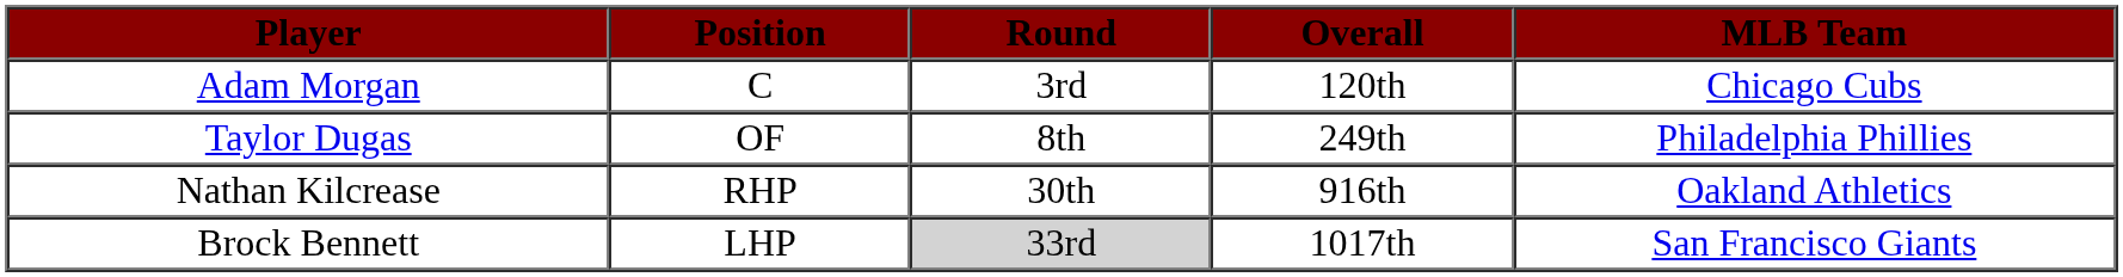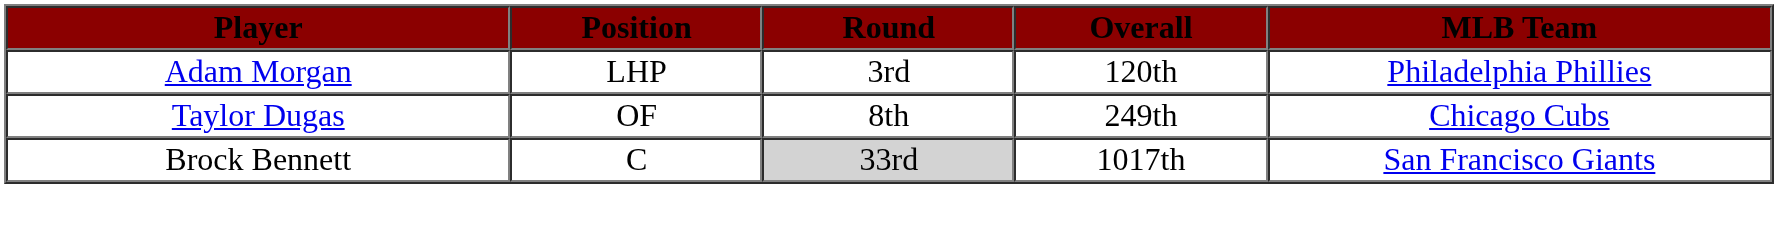 <table cellpadding="1" border="1" cellspacing="0" width="70%">
 <tr>
 <th bgcolor="#8B0000" width="20%"><span>Player</span></th>
 <th bgcolor="#8B0000" width="10%"><span>Position</span></th>
 <th bgcolor="#8B0000" width="10%"><span>Round</span></th>
 <th bgcolor="#8B0000" width="10%"><span>Overall</span></th>
 <th bgcolor="#8B0000" width="20%"><span>MLB Team</span></th>
 </tr>
 <tr align="center">
 <td><a href='#'>Adam Morgan</a></td>
-<td>C</td>
+<td>LHP</td>
 <td>3rd</td>
 <td>120th</td>
-<td><a href='#'>Chicago Cubs</a></td>
+<td><a href='#'>Philadelphia Phillies</a></td>
 </tr>
 <tr align="center">
 <td><a href='#'>Taylor Dugas</a></td>
 <td>OF</td>
 <td>8th</td>
 <td>249th</td>
-<td><a href='#'>Philadelphia Phillies</a></td>
-</tr>
-<tr align="center">
-<td>Nathan Kilcrease</td>
-<td>RHP</td>
-<td>30th</td>
-<td>916th</td>
-<td><a href='#'>Oakland Athletics</a></td>
+<td><a href='#'>Chicago Cubs</a></td>
 </tr>
 <tr align="center">
 <td>Brock Bennett</td>
-<td>LHP</td>
+<td>C</td>
 <td style="background: lightgrey;">33rd</td>
 <td>1017th</td>
 <td><a href='#'>San Francisco Giants</a></td>
 </tr>
 </table>
